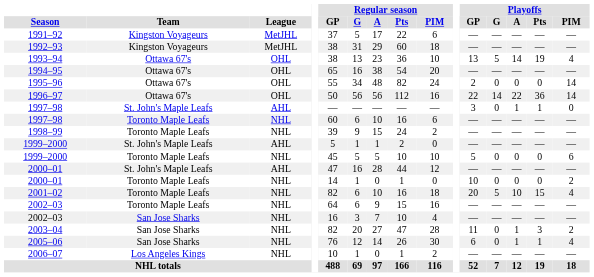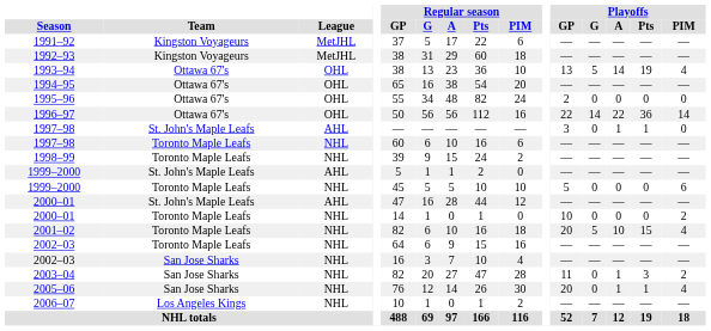 <table border="0" cellpadding="1" cellspacing="0" style="text-align:center; width:60em;">
 <tr style="background:#e0e0e0;">
 <th colspan="3" style="background:#fff;"> </th>
 <th rowspan="99" style="background:#fff;"> </th>
 <th colspan="5"><a href='#'>Regular season</a></th>
 <th rowspan="99" style="background:#fff;"> </th>
 <th colspan="5"><a href='#'>Playoffs</a></th>
 </tr>
 <tr style="background:#e0e0e0;">
 <th><a href='#'>Season</a></th>
 <th>Team</th>
 <th>League</th>
 <th>GP</th>
 <th><a href='#'>G</a></th>
 <th><a href='#'>A</a></th>
 <th><a href='#'>Pts</a></th>
 <th><a href='#'>PIM</a></th>
 <th>GP</th>
 <th>G</th>
 <th>A</th>
 <th>Pts</th>
 <th>PIM</th>
 </tr>
 <tr>
 <td><a href='#'>1991–92</a></td>
 <td><a href='#'>Kingston Voyageurs</a></td>
 <td><a href='#'>MetJHL</a></td>
 <td>37</td>
 <td>5</td>
 <td>17</td>
 <td>22</td>
 <td>6</td>
 <td>—</td>
 <td>—</td>
 <td>—</td>
 <td>—</td>
 <td>—</td>
 </tr>
 <tr style="background:#f0f0f0;">
 <td><a href='#'>1992–93</a></td>
 <td>Kingston Voyageurs</td>
 <td>MetJHL</td>
 <td>38</td>
 <td>31</td>
 <td>29</td>
 <td>60</td>
 <td>18</td>
 <td>—</td>
 <td>—</td>
 <td>—</td>
 <td>—</td>
 <td>—</td>
 </tr>
 <tr>
 <td><a href='#'>1993–94</a></td>
 <td><a href='#'>Ottawa 67's</a></td>
 <td><a href='#'>OHL</a></td>
 <td>38</td>
 <td>13</td>
 <td>23</td>
 <td>36</td>
 <td>10</td>
 <td>13</td>
 <td>5</td>
 <td>14</td>
 <td>19</td>
 <td>4</td>
 </tr>
 <tr style="background:#f0f0f0;">
 <td><a href='#'>1994–95</a></td>
 <td>Ottawa 67's</td>
 <td>OHL</td>
 <td>65</td>
 <td>16</td>
 <td>38</td>
 <td>54</td>
 <td>20</td>
 <td>—</td>
 <td>—</td>
 <td>—</td>
 <td>—</td>
 <td>—</td>
 </tr>
 <tr>
 <td><a href='#'>1995–96</a></td>
 <td>Ottawa 67's</td>
 <td>OHL</td>
 <td>55</td>
 <td>34</td>
 <td>48</td>
 <td>82</td>
 <td>24</td>
 <td>2</td>
 <td>0</td>
 <td>0</td>
 <td>0</td>
-<td>14</td>
+<td>0</td>
 </tr>
 <tr style="background:#f0f0f0;">
 <td><a href='#'>1996–97</a></td>
 <td>Ottawa 67's</td>
 <td>OHL</td>
 <td>50</td>
 <td>56</td>
 <td>56</td>
 <td>112</td>
 <td>16</td>
 <td>22</td>
 <td>14</td>
 <td>22</td>
 <td>36</td>
 <td>14</td>
 </tr>
 <tr>
 <td><a href='#'>1997–98</a></td>
 <td><a href='#'>St. John's Maple Leafs</a></td>
 <td><a href='#'>AHL</a></td>
 <td>—</td>
 <td>—</td>
 <td>—</td>
 <td>—</td>
 <td>—</td>
 <td>3</td>
 <td>0</td>
 <td>1</td>
 <td>1</td>
 <td>0</td>
 </tr>
 <tr style="background:#f0f0f0;">
 <td><a href='#'>1997–98</a></td>
 <td><a href='#'>Toronto Maple Leafs</a></td>
 <td><a href='#'>NHL</a></td>
 <td>60</td>
 <td>6</td>
 <td>10</td>
 <td>16</td>
 <td>6</td>
 <td>—</td>
 <td>—</td>
 <td>—</td>
 <td>—</td>
 <td>—</td>
 </tr>
 <tr>
 <td><a href='#'>1998–99</a></td>
 <td>Toronto Maple Leafs</td>
 <td>NHL</td>
 <td>39</td>
 <td>9</td>
 <td>15</td>
 <td>24</td>
 <td>2</td>
 <td>—</td>
 <td>—</td>
 <td>—</td>
 <td>—</td>
 <td>—</td>
 </tr>
 <tr style="background:#f0f0f0;">
 <td><a href='#'>1999–2000</a></td>
 <td>St. John's Maple Leafs</td>
 <td>AHL</td>
 <td>5</td>
 <td>1</td>
 <td>1</td>
 <td>2</td>
 <td>0</td>
 <td>—</td>
 <td>—</td>
 <td>—</td>
 <td>—</td>
 <td>—</td>
 </tr>
 <tr>
 <td><a href='#'>1999–2000</a></td>
 <td>Toronto Maple Leafs</td>
 <td>NHL</td>
 <td>45</td>
 <td>5</td>
 <td>5</td>
 <td>10</td>
 <td>10</td>
 <td>5</td>
 <td>0</td>
 <td>0</td>
 <td>0</td>
 <td>6</td>
 </tr>
 <tr style="background:#f0f0f0;">
 <td><a href='#'>2000–01</a></td>
 <td>St. John's Maple Leafs</td>
 <td>AHL</td>
 <td>47</td>
 <td>16</td>
 <td>28</td>
 <td>44</td>
 <td>12</td>
 <td>—</td>
 <td>—</td>
 <td>—</td>
 <td>—</td>
 <td>—</td>
 </tr>
 <tr>
 <td><a href='#'>2000–01</a></td>
 <td>Toronto Maple Leafs</td>
 <td>NHL</td>
 <td>14</td>
 <td>1</td>
 <td>0</td>
 <td>1</td>
 <td>0</td>
 <td>10</td>
 <td>0</td>
 <td>0</td>
 <td>0</td>
 <td>2</td>
 </tr>
 <tr style="background:#f0f0f0;">
 <td><a href='#'>2001–02</a></td>
 <td>Toronto Maple Leafs</td>
 <td>NHL</td>
 <td>82</td>
 <td>6</td>
 <td>10</td>
 <td>16</td>
 <td>18</td>
 <td>20</td>
 <td>5</td>
 <td>10</td>
 <td>15</td>
 <td>4</td>
 </tr>
 <tr>
 <td><a href='#'>2002–03</a></td>
 <td>Toronto Maple Leafs</td>
 <td>NHL</td>
 <td>64</td>
 <td>6</td>
 <td>9</td>
 <td>15</td>
 <td>16</td>
 <td>—</td>
 <td>—</td>
 <td>—</td>
 <td>—</td>
 <td>—</td>
 </tr>
 <tr style="background:#f0f0f0;">
 <td>2002–03</td>
 <td><a href='#'>San Jose Sharks</a></td>
 <td>NHL</td>
 <td>16</td>
 <td>3</td>
 <td>7</td>
 <td>10</td>
 <td>4</td>
 <td>—</td>
 <td>—</td>
 <td>—</td>
 <td>—</td>
 <td>—</td>
 </tr>
 <tr>
 <td><a href='#'>2003–04</a></td>
 <td>San Jose Sharks</td>
 <td>NHL</td>
 <td>82</td>
 <td>20</td>
 <td>27</td>
 <td>47</td>
 <td>28</td>
 <td>11</td>
 <td>0</td>
 <td>1</td>
 <td>3</td>
 <td>2</td>
 </tr>
 <tr style="background:#f0f0f0;">
 <td><a href='#'>2005–06</a></td>
 <td>San Jose Sharks</td>
 <td>NHL</td>
 <td>76</td>
 <td>12</td>
 <td>14</td>
 <td>26</td>
 <td>30</td>
-<td>6</td>
+<td>20</td>
 <td>0</td>
 <td>1</td>
 <td>1</td>
 <td>4</td>
 </tr>
 <tr>
 <td><a href='#'>2006–07</a></td>
 <td><a href='#'>Los Angeles Kings</a></td>
 <td>NHL</td>
 <td>10</td>
 <td>1</td>
 <td>0</td>
 <td>1</td>
 <td>2</td>
 <td>—</td>
 <td>—</td>
 <td>—</td>
 <td>—</td>
 <td>—</td>
 </tr>
 <tr style="background:#e0e0e0;">
 <th colspan="3">NHL totals</th>
 <th>488</th>
 <th>69</th>
 <th>97</th>
 <th>166</th>
 <th>116</th>
 <th>52</th>
 <th>7</th>
 <th>12</th>
 <th>19</th>
 <th>18</th>
 </tr>
 </table>
